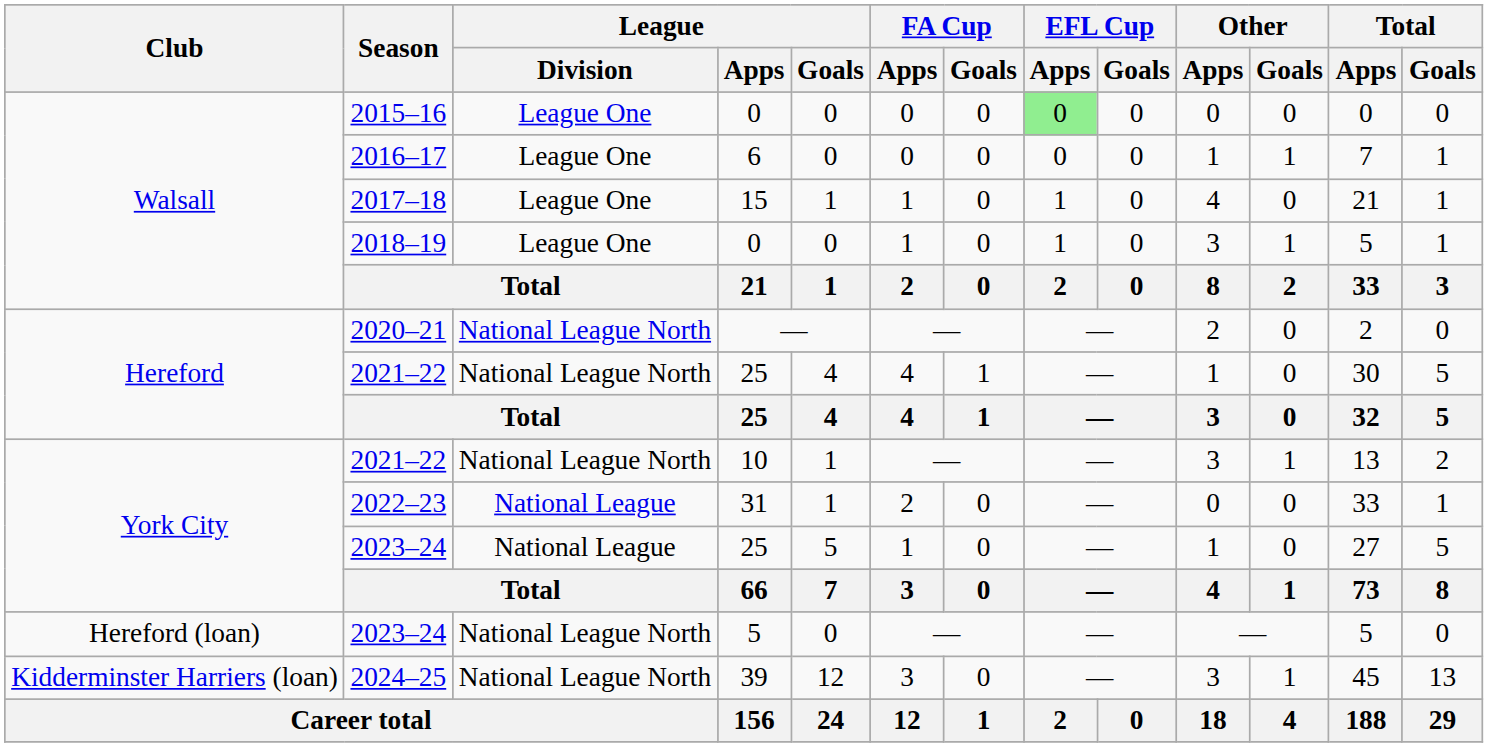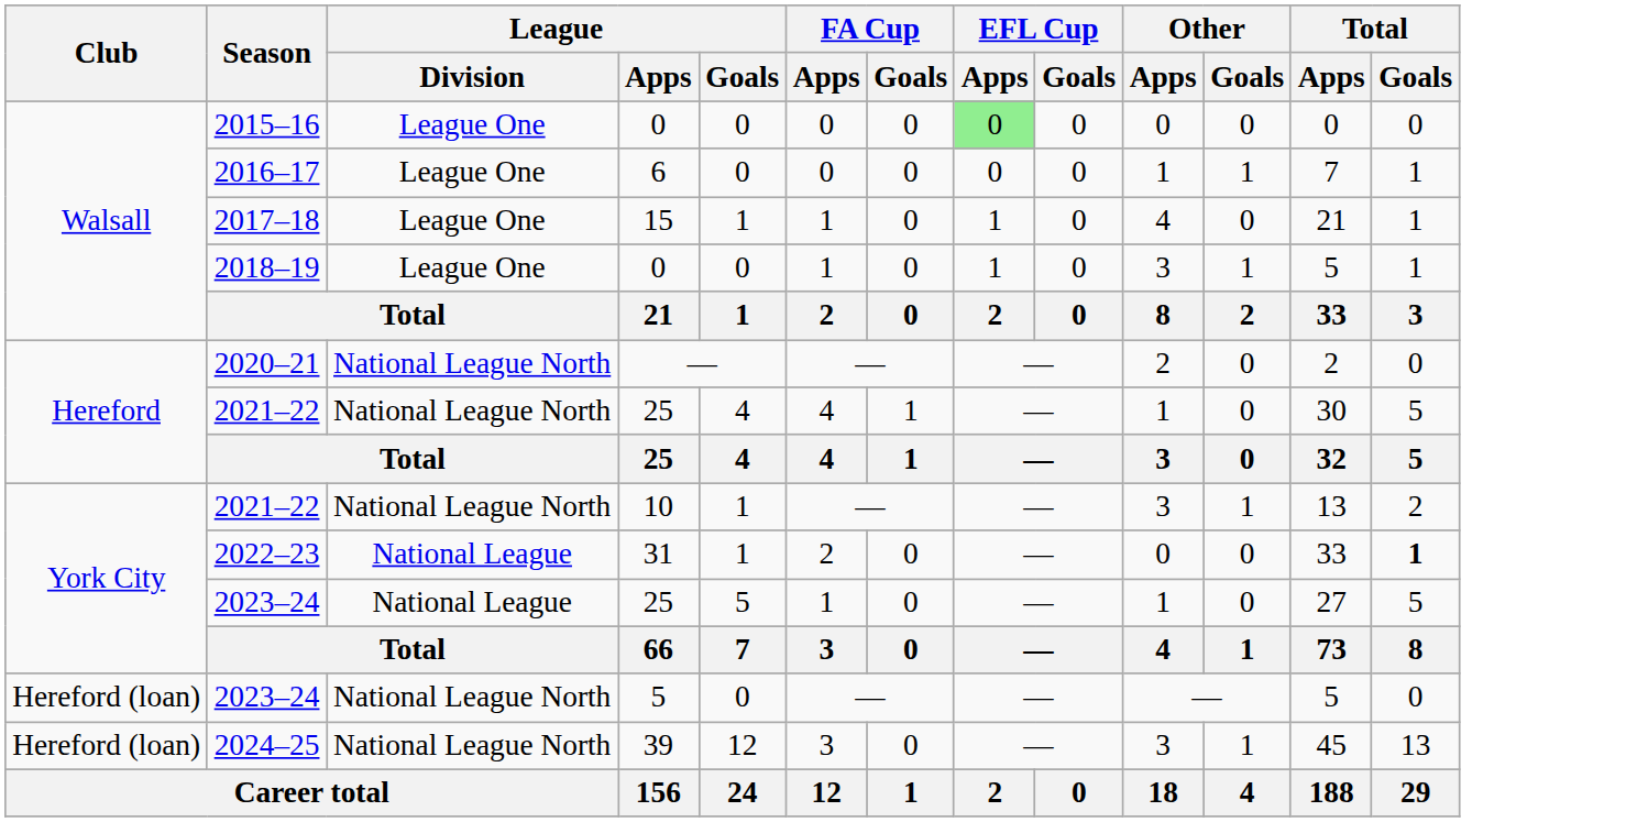 <table class="wikitable" style="text-align:center">
 <tr>
 <th rowspan="2">Club</th>
 <th rowspan="2">Season</th>
 <th colspan="3">League</th>
 <th colspan="2"><a href='#'>FA Cup</a></th>
 <th colspan="2"><a href='#'>EFL Cup</a></th>
 <th colspan="2">Other</th>
 <th colspan="2">Total</th>
 </tr>
 <tr>
 <th>Division</th>
 <th>Apps</th>
 <th>Goals</th>
 <th>Apps</th>
 <th>Goals</th>
 <th>Apps</th>
 <th>Goals</th>
 <th>Apps</th>
 <th>Goals</th>
 <th>Apps</th>
 <th>Goals</th>
 </tr>
 <tr>
 <td rowspan="5"><a href='#'>Walsall</a></td>
 <td><a href='#'>2015–16</a></td>
 <td><a href='#'>League One</a></td>
 <td>0</td>
 <td>0</td>
 <td>0</td>
 <td>0</td>
 <td style="background: lightgreen;">0</td>
 <td>0</td>
 <td>0</td>
 <td>0</td>
 <td>0</td>
 <td>0</td>
 </tr>
 <tr>
 <td><a href='#'>2016–17</a></td>
 <td>League One</td>
 <td>6</td>
 <td>0</td>
 <td>0</td>
 <td>0</td>
 <td>0</td>
 <td>0</td>
 <td>1</td>
 <td>1</td>
 <td>7</td>
 <td>1</td>
 </tr>
 <tr>
 <td><a href='#'>2017–18</a></td>
 <td>League One</td>
 <td>15</td>
 <td>1</td>
 <td>1</td>
 <td>0</td>
 <td>1</td>
 <td>0</td>
 <td>4</td>
 <td>0</td>
 <td>21</td>
 <td>1</td>
 </tr>
 <tr>
 <td><a href='#'>2018–19</a></td>
 <td>League One</td>
 <td>0</td>
 <td>0</td>
 <td>1</td>
 <td>0</td>
 <td>1</td>
 <td>0</td>
 <td>3</td>
 <td>1</td>
 <td>5</td>
 <td>1</td>
 </tr>
 <tr>
 <th colspan="2">Total</th>
 <th>21</th>
 <th>1</th>
 <th>2</th>
 <th>0</th>
 <th>2</th>
 <th>0</th>
 <th>8</th>
 <th>2</th>
 <th>33</th>
 <th>3</th>
 </tr>
 <tr>
 <td rowspan="3"><a href='#'>Hereford</a></td>
 <td><a href='#'>2020–21</a></td>
 <td><a href='#'>National League North</a></td>
 <td colspan="2">—</td>
 <td colspan="2">—</td>
 <td colspan="2">—</td>
 <td>2</td>
 <td>0</td>
 <td>2</td>
 <td>0</td>
 </tr>
 <tr>
 <td><a href='#'>2021–22</a></td>
 <td>National League North</td>
 <td>25</td>
 <td>4</td>
 <td>4</td>
 <td>1</td>
 <td colspan="2">—</td>
 <td>1</td>
 <td>0</td>
 <td>30</td>
 <td>5</td>
 </tr>
 <tr>
 <th colspan="2">Total</th>
 <th>25</th>
 <th>4</th>
 <th>4</th>
 <th>1</th>
 <th colspan="2">—</th>
 <th>3</th>
 <th>0</th>
 <th>32</th>
 <th>5</th>
 </tr>
 <tr>
 <td rowspan="4"><a href='#'>York City</a></td>
 <td><a href='#'>2021–22</a></td>
 <td>National League North</td>
 <td>10</td>
 <td>1</td>
 <td colspan="2">—</td>
 <td colspan="2">—</td>
 <td>3</td>
 <td>1</td>
 <td>13</td>
 <td>2</td>
 </tr>
 <tr>
 <td><a href='#'>2022–23</a></td>
 <td><a href='#'>National League</a></td>
 <td>31</td>
 <td>1</td>
 <td>2</td>
 <td>0</td>
 <td colspan="2">—</td>
 <td>0</td>
 <td>0</td>
 <td>33</td>
-<td>1</td>
+<td><strong>1</strong></td>
 </tr>
 <tr>
 <td><a href='#'>2023–24</a></td>
 <td>National League</td>
 <td>25</td>
 <td>5</td>
 <td>1</td>
 <td>0</td>
 <td colspan="2">—</td>
 <td>1</td>
 <td>0</td>
 <td>27</td>
 <td>5</td>
 </tr>
 <tr>
 <th colspan="2">Total</th>
 <th>66</th>
 <th>7</th>
 <th>3</th>
 <th>0</th>
 <th colspan="2">—</th>
 <th>4</th>
 <th>1</th>
 <th>73</th>
 <th>8</th>
 </tr>
 <tr>
 <td>Hereford (loan)</td>
 <td><a href='#'>2023–24</a></td>
 <td>National League North</td>
 <td>5</td>
 <td>0</td>
 <td colspan="2">—</td>
 <td colspan="2">—</td>
 <td colspan="2">—</td>
 <td>5</td>
 <td>0</td>
 </tr>
 <tr>
-<td><a href='#'>Kidderminster Harriers</a> (loan)</td>
+<td>Hereford (loan)</td>
 <td><a href='#'>2024–25</a></td>
 <td>National League North</td>
 <td>39</td>
 <td>12</td>
 <td>3</td>
 <td>0</td>
 <td colspan="2">—</td>
 <td>3</td>
 <td>1</td>
 <td>45</td>
 <td>13</td>
 </tr>
 <tr>
 <th colspan="3">Career total</th>
 <th>156</th>
 <th>24</th>
 <th>12</th>
 <th>1</th>
 <th>2</th>
 <th>0</th>
 <th>18</th>
 <th>4</th>
 <th>188</th>
 <th>29</th>
 </tr>
 </table>
